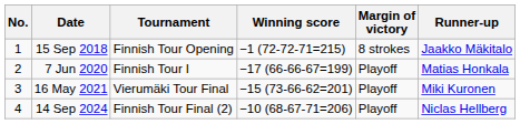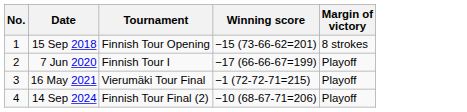 <table class="wikitable" style="font-size:95%;">
 <tr>
 <th>No.</th>
 <th>Date</th>
 <th>Tournament</th>
 <th>Winning score</th>
 <th>Margin of<br>victory</th>
-<th>Runner-up</th>
 </tr>
 <tr>
 <td align=center>1</td>
 <td align=right>15 Sep <a href='#'>2018</a></td>
 <td>Finnish Tour Opening</td>
-<td>−1 (72-72-71=215)</td>
+<td>−15 (73-66-62=201)</td>
 <td>8 strokes</td>
-<td> <a href='#'>Jaakko Mäkitalo</a></td>
 </tr>
 <tr>
 <td align=center>2</td>
 <td align=right>7 Jun <a href='#'>2020</a></td>
 <td>Finnish Tour I</td>
 <td>−17 (66-66-67=199)</td>
 <td>Playoff</td>
-<td> <a href='#'>Matias Honkala</a></td>
 </tr>
 <tr>
 <td align=center>3</td>
 <td align=right>16 May <a href='#'>2021</a></td>
 <td>Vierumäki Tour Final</td>
-<td>−15 (73-66-62=201)</td>
+<td>−1 (72-72-71=215)</td>
 <td>Playoff</td>
-<td> <a href='#'>Miki Kuronen</a></td>
 </tr>
 <tr>
 <td align=center>4</td>
 <td align=right>14 Sep <a href='#'>2024</a></td>
 <td>Finnish Tour Final (2)</td>
 <td>−10 (68-67-71=206)</td>
 <td>Playoff</td>
-<td> <a href='#'>Niclas Hellberg</a></td>
 </tr>
 </table>
